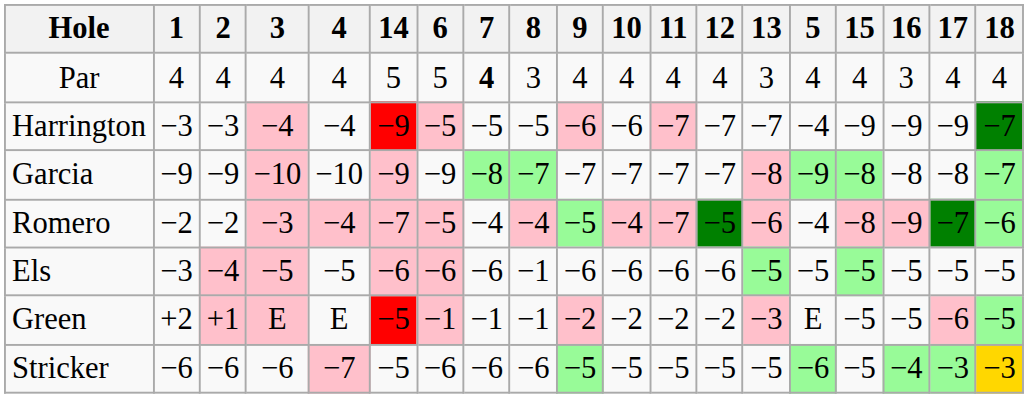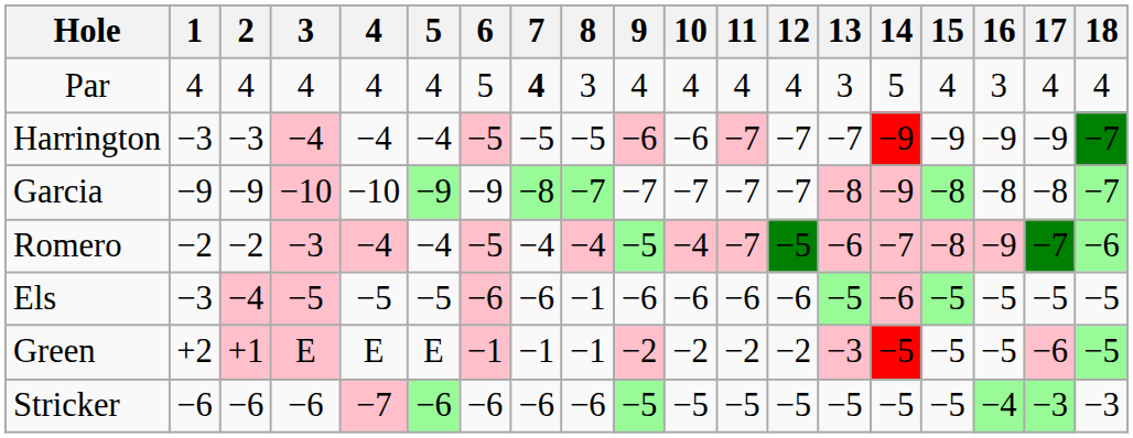 <table class="wikitable" style="text-align:center">
 <tr>
 <th>Hole</th>
 <th> 1 </th>
 <th> 2 </th>
 <th> 3 </th>
 <th> 4 </th>
-<th>14</th>
+<th> 5 </th>
 <th> 6 </th>
 <th> 7 </th>
 <th> 8 </th>
 <th> 9 </th>
 <th>10</th>
 <th>11</th>
 <th>12</th>
 <th>13</th>
-<th> 5 </th>
+<th>14</th>
 <th>15</th>
 <th>16</th>
 <th>17</th>
 <th>18</th>
 </tr>
 <tr>
 <td>Par</td>
 <td>4</td>
 <td>4</td>
 <td>4</td>
 <td>4</td>
-<td>5</td>
+<td>4</td>
 <td>5</td>
 <td><strong>4</strong></td>
 <td>3</td>
 <td>4</td>
 <td>4</td>
 <td>4</td>
 <td>4</td>
 <td>3</td>
-<td>4</td>
+<td>5</td>
 <td>4</td>
 <td>3</td>
 <td>4</td>
 <td>4</td>
 </tr>
 <tr>
 <td align=left> Harrington</td>
 <td>−3</td>
 <td>−3</td>
 <td style="background: pink;">−4</td>
 <td>−4</td>
-<td style="background: red;">−9</td>
+<td>−4</td>
 <td style="background: pink;">−5</td>
 <td>−5</td>
 <td>−5</td>
 <td style="background: pink;">−6</td>
 <td>−6</td>
 <td style="background: pink;">−7</td>
 <td>−7</td>
 <td>−7</td>
-<td>−4</td>
+<td style="background: red;">−9</td>
 <td>−9</td>
 <td>−9</td>
 <td>−9</td>
 <td style="background: green;">−7</td>
 </tr>
 <tr>
 <td align=left> Garcia</td>
 <td>−9</td>
 <td>−9</td>
 <td style="background: pink;">−10</td>
 <td>−10</td>
-<td style="background: pink;">−9</td>
+<td style="background: PaleGreen;">−9</td>
 <td>−9</td>
 <td style="background: PaleGreen;">−8</td>
 <td style="background: PaleGreen;">−7</td>
 <td>−7</td>
 <td>−7</td>
 <td>−7</td>
 <td>−7</td>
 <td style="background: pink;">−8</td>
-<td style="background: PaleGreen;">−9</td>
+<td style="background: pink;">−9</td>
 <td style="background: PaleGreen;">−8</td>
 <td>−8</td>
 <td>−8</td>
 <td style="background: PaleGreen;">−7</td>
 </tr>
 <tr>
 <td align=left> Romero</td>
 <td>−2</td>
 <td>−2</td>
 <td style="background: pink;">−3</td>
 <td style="background: pink;">−4</td>
-<td style="background: pink;">−7</td>
+<td>−4</td>
 <td style="background: pink;">−5</td>
 <td>−4</td>
 <td style="background: pink;">−4</td>
 <td style="background: PaleGreen;">−5</td>
 <td style="background: pink;">−4</td>
 <td style="background: pink;">−7</td>
 <td style="background: green;">−5</td>
 <td style="background: pink;">−6</td>
-<td>−4</td>
+<td style="background: pink;">−7</td>
 <td style="background: pink;">−8</td>
 <td style="background: pink;">−9</td>
 <td style="background: green;">−7</td>
 <td style="background: palegreen;">−6</td>
 </tr>
 <tr>
 <td align=left> Els</td>
 <td>−3</td>
 <td style="background: pink;">−4</td>
 <td style="background: pink;">−5</td>
 <td>−5</td>
-<td style="background: pink;">−6</td>
+<td>−5</td>
 <td style="background: pink;">−6</td>
 <td>−6</td>
 <td>−1</td>
 <td>−6</td>
 <td>−6</td>
 <td>−6</td>
 <td>−6</td>
 <td style="background: PaleGreen;">−5</td>
-<td>−5</td>
+<td style="background: pink;">−6</td>
 <td style="background: PaleGreen;">−5</td>
 <td>−5</td>
 <td>−5</td>
 <td>−5</td>
 </tr>
 <tr>
 <td align=left> Green</td>
 <td>+2</td>
 <td style="background: Pink;">+1</td>
 <td style="background: Pink;">E</td>
 <td>E</td>
-<td style="background: Red;">−5</td>
+<td>E</td>
 <td style="background: Pink;">−1</td>
 <td>−1</td>
 <td>−1</td>
 <td style="background: Pink;">−2</td>
 <td>−2</td>
 <td>−2</td>
 <td>−2</td>
 <td style="background: Pink;">−3</td>
-<td>E</td>
+<td style="background: Red;">−5</td>
 <td>−5</td>
 <td>−5</td>
 <td style="background: Pink;">−6</td>
 <td style="background: PaleGreen;">−5</td>
 </tr>
 <tr>
 <td align=left> Stricker</td>
 <td>−6</td>
 <td>−6</td>
 <td>−6</td>
 <td style="background: pink;">−7</td>
-<td>−5</td>
+<td style="background: PaleGreen;">−6</td>
 <td>−6</td>
 <td>−6</td>
 <td>−6</td>
 <td style="background: PaleGreen;">−5</td>
 <td>−5</td>
 <td>−5</td>
 <td>−5</td>
 <td>−5</td>
-<td style="background: PaleGreen;">−6</td>
+<td>−5</td>
 <td>−5</td>
 <td style="background: PaleGreen;">−4</td>
 <td style="background: PaleGreen;">−3</td>
-<td style="background: gold;">−3</td>
+<td>−3</td>
 </tr>
 </table>
